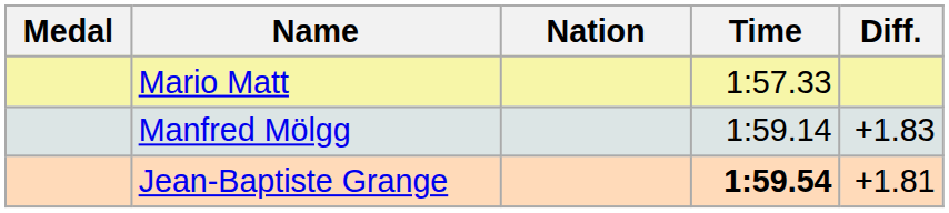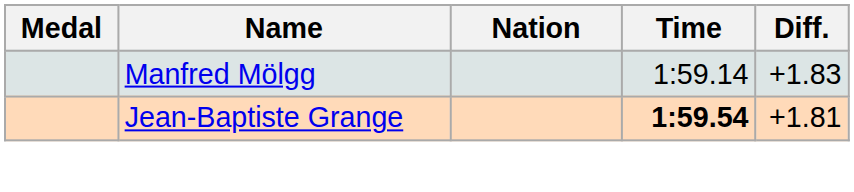 <table class=wikitable style="border:1px solid #AAAAAA;font-size:90%">
 <tr bgcolor="#E4E4E4">
 <th width=50>Medal</th>
 <th width=160>Name</th>
 <th width=80>Nation</th>
 <th width=60>Time</th>
 <th width=40>Diff.</th>
-</tr>
-<tr bgcolor="#F7F6A8">
-<td align="center"></td>
-<td><a href='#'>Mario Matt</a></td>
-<td align="center"></td>
-<td align="right">1:57.33</td>
-<td align="right"></td>
 </tr>
 <tr bgcolor="#DCE5E5">
 <td align="center"></td>
 <td><a href='#'>Manfred Mölgg</a></td>
 <td align="center"></td>
 <td align="right">1:59.14</td>
 <td align="right">+1.83</td>
 </tr>
 <tr bgcolor="#FFDAB9">
 <td align="center"></td>
 <td><a href='#'>Jean-Baptiste Grange</a></td>
 <td align="center"></td>
 <td align="right"><strong>1:59.54</strong></td>
 <td align="right">+1.81</td>
 </tr>
 </table>
